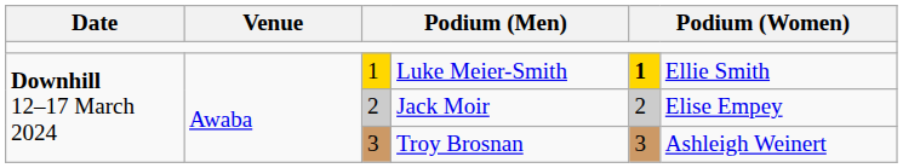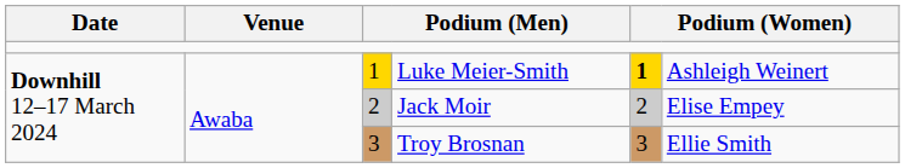 <table class="wikitable" width=70%>
 <tr>
 <th>Date</th>
 <th width=20%>Venue</th>
 <th colspan=2 width=30%>Podium (Men)</th>
 <th colspan=2 width=30%>Podium (Women)</th>
 </tr>
 <tr>
 <td colspan=6></td>
 </tr>
 <tr>
 <td rowspan=3><strong>Downhill</strong> <br> 12–17 March 2024</td>
 <td rowspan=3><br><a href='#'>Awaba</a></td>
 <td bgcolor=FFD700>1</td>
 <td><a href='#'>Luke Meier-Smith</a></td>
 <td bgcolor=FFD700><strong>1</strong></td>
-<td><a href='#'>Ellie Smith</a></td>
+<td><a href='#'>Ashleigh Weinert</a></td>
 </tr>
 <tr>
 <td bgcolor=CCCCCC>2</td>
 <td><a href='#'>Jack Moir</a></td>
 <td bgcolor=CCCCCC>2</td>
 <td><a href='#'>Elise Empey</a></td>
 </tr>
 <tr>
 <td bgcolor=CC9966>3</td>
 <td><a href='#'>Troy Brosnan</a></td>
 <td bgcolor=CC9966>3</td>
-<td><a href='#'>Ashleigh Weinert</a></td>
+<td><a href='#'>Ellie Smith</a></td>
 </tr>
 </table>
